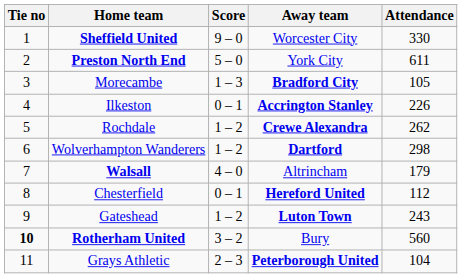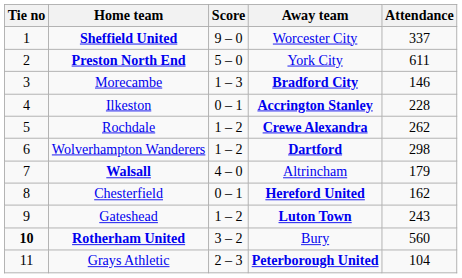 <table class="wikitable" style="text-align:center">
 <tr>
 <th>Tie no</th>
 <th>Home team</th>
 <th>Score</th>
 <th>Away team</th>
 <th>Attendance</th>
 </tr>
 <tr>
 <td>1</td>
 <td><strong><a href='#'>Sheffield United</a></strong></td>
 <td>9 – 0</td>
 <td><a href='#'>Worcester City</a></td>
-<td>330</td>
+<td>337</td>
 </tr>
 <tr>
 <td>2</td>
 <td><strong><a href='#'>Preston North End</a></strong></td>
 <td>5 – 0</td>
 <td><a href='#'>York City</a></td>
 <td>611</td>
 </tr>
 <tr>
 <td>3</td>
 <td><a href='#'>Morecambe</a></td>
 <td>1 – 3</td>
 <td><strong><a href='#'>Bradford City</a></strong></td>
-<td>105</td>
+<td>146</td>
 </tr>
 <tr>
 <td>4</td>
 <td><a href='#'>Ilkeston</a></td>
 <td>0 – 1</td>
 <td><strong><a href='#'>Accrington Stanley</a></strong></td>
-<td>226</td>
+<td>228</td>
 </tr>
 <tr>
 <td>5</td>
 <td><a href='#'>Rochdale</a></td>
 <td>1 – 2</td>
 <td><strong><a href='#'>Crewe Alexandra</a></strong></td>
 <td>262</td>
 </tr>
 <tr>
 <td>6</td>
 <td><a href='#'>Wolverhampton Wanderers</a></td>
 <td>1 – 2</td>
 <td><strong><a href='#'>Dartford</a></strong></td>
 <td>298</td>
 </tr>
 <tr>
 <td>7</td>
 <td><strong><a href='#'>Walsall</a></strong></td>
 <td>4 – 0</td>
 <td><a href='#'>Altrincham</a></td>
 <td>179</td>
 </tr>
 <tr>
 <td>8</td>
 <td><a href='#'>Chesterfield</a></td>
 <td>0 – 1</td>
 <td><strong><a href='#'>Hereford United</a></strong></td>
-<td>112</td>
+<td>162</td>
 </tr>
 <tr>
 <td>9</td>
 <td><a href='#'>Gateshead</a></td>
 <td>1 – 2</td>
 <td><strong><a href='#'>Luton Town</a></strong></td>
 <td>243</td>
 </tr>
 <tr>
 <td><strong>10</strong></td>
 <td><strong><a href='#'>Rotherham United</a></strong></td>
 <td>3 – 2</td>
 <td><a href='#'>Bury</a></td>
 <td>560</td>
 </tr>
 <tr>
 <td>11</td>
 <td><a href='#'>Grays Athletic</a></td>
 <td>2 – 3</td>
 <td><strong><a href='#'>Peterborough United</a></strong></td>
 <td>104</td>
 </tr>
 </table>
